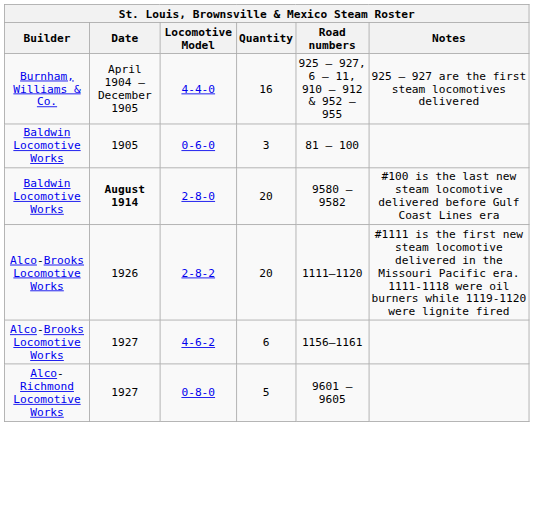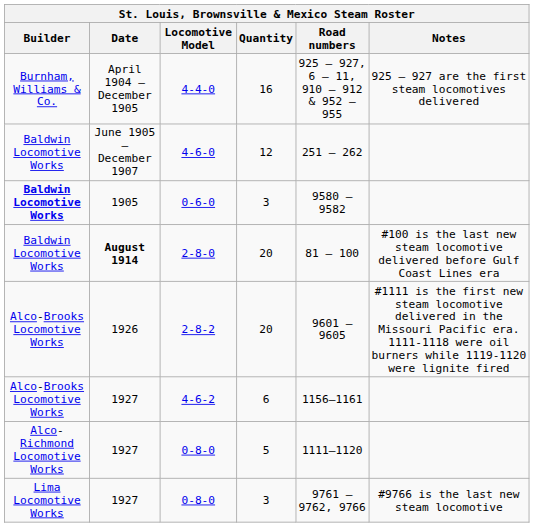 <table class="wikitable">
 <tr>
 <th colspan="6">St. Louis, Brownsville & Mexico Steam Roster</th>
 </tr>
 <tr>
 <th>Builder</th>
 <th>Date</th>
 <th>Locomotive Model</th>
 <th>Quantity</th>
 <th>Road numbers</th>
 <th>Notes</th>
 </tr>
 <tr align="center">
 <td><a href='#'>Burnham, Williams & Co.</a></td>
 <td>April 1904 – December 1905</td>
 <td><a href='#'>4-4-0</a></td>
 <td>16</td>
 <td>925 – 927, 6 – 11, 910 – 912 & 952 – 955</td>
 <td>925 – 927 are the first steam locomotives delivered</td>
 </tr>
 <tr align="center">
 <td><a href='#'>Baldwin Locomotive Works</a></td>
+<td>June 1905 – December 1907</td>
+<td><a href='#'>4-6-0</a></td>
+<td>12</td>
+<td>251 – 262</td>
+<td></td>
+</tr>
+<tr align="center">
+<td><strong><a href='#'>Baldwin Locomotive Works</a></strong></td>
 <td>1905</td>
 <td><a href='#'>0-6-0</a></td>
 <td>3</td>
-<td>81 – 100</td>
+<td>9580 – 9582</td>
 <td></td>
 </tr>
 <tr align="center">
 <td><a href='#'>Baldwin Locomotive Works</a></td>
 <td><strong>August 1914</strong></td>
 <td><a href='#'>2-8-0</a></td>
 <td>20</td>
-<td>9580 – 9582</td>
+<td>81 – 100</td>
 <td>#100 is the last new steam locomotive delivered before Gulf Coast Lines era</td>
 </tr>
 <tr align="center">
 <td><a href='#'>Alco</a>-<a href='#'>Brooks Locomotive Works</a></td>
 <td>1926</td>
 <td><a href='#'>2-8-2</a></td>
 <td>20</td>
-<td>1111–1120</td>
+<td>9601 – 9605</td>
 <td>#1111 is the first new steam locomotive delivered in the Missouri Pacific era. 1111-1118 were oil burners while 1119-1120 were lignite fired</td>
 </tr>
 <tr align="center">
 <td><a href='#'>Alco</a>-<a href='#'>Brooks Locomotive Works</a></td>
 <td>1927</td>
 <td><a href='#'>4-6-2</a></td>
 <td>6</td>
 <td>1156–1161</td>
 <td></td>
 </tr>
 <tr align="center">
 <td><a href='#'>Alco</a>-<a href='#'>Richmond Locomotive Works</a></td>
 <td>1927</td>
 <td><a href='#'>0-8-0</a></td>
 <td>5</td>
-<td>9601 – 9605</td>
+<td>1111–1120</td>
 <td></td>
 </tr>
+<tr align="center">
+<td><a href='#'>Lima Locomotive Works</a></td>
+<td>1927</td>
+<td><a href='#'>0-8-0</a></td>
+<td>3</td>
+<td>9761 – 9762, 9766</td>
+<td>#9766 is the last new steam locomotive</td>
+</tr>
 </table>
